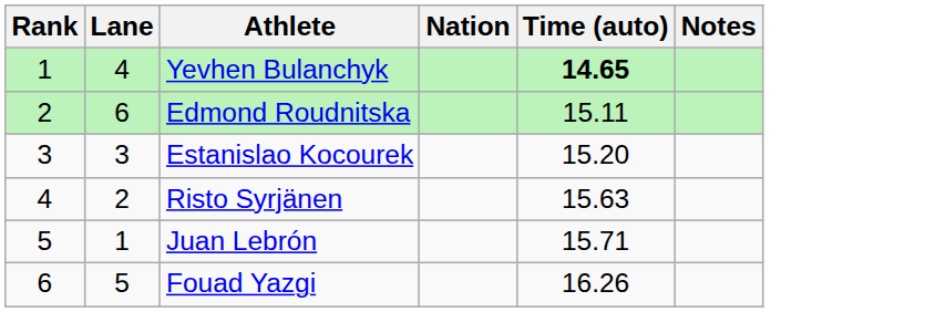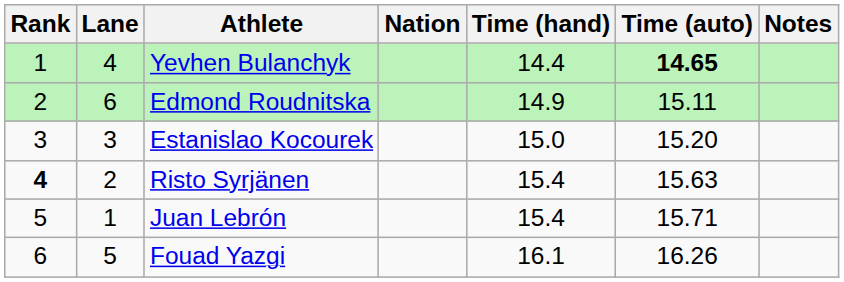 <table class="wikitable sortable" style="text-align:center">
 <tr>
 <th>Rank</th>
 <th>Lane</th>
 <th>Athlete</th>
 <th>Nation</th>
+<th>Time (hand)</th>
 <th>Time (auto)</th>
 <th>Notes</th>
 </tr>
 <tr bgcolor=bbf3bb>
 <td>1</td>
 <td>4</td>
 <td align=left><a href='#'>Yevhen Bulanchyk</a></td>
 <td align=left></td>
+<td>14.4</td>
 <td><strong>14.65</strong></td>
 <td></td>
 </tr>
 <tr bgcolor=bbf3bb>
 <td>2</td>
 <td>6</td>
 <td align=left><a href='#'>Edmond Roudnitska</a></td>
 <td align=left></td>
+<td>14.9</td>
 <td>15.11</td>
 <td></td>
 </tr>
 <tr>
 <td>3</td>
 <td>3</td>
 <td align=left><a href='#'>Estanislao Kocourek</a></td>
 <td align=left></td>
+<td>15.0</td>
 <td>15.20</td>
 <td></td>
 </tr>
 <tr>
-<td>4</td>
+<td><strong>4</strong></td>
 <td>2</td>
 <td align=left><a href='#'>Risto Syrjänen</a></td>
 <td align=left></td>
+<td>15.4</td>
 <td>15.63</td>
 <td></td>
 </tr>
 <tr>
 <td>5</td>
 <td>1</td>
 <td align=left><a href='#'>Juan Lebrón</a></td>
 <td align=left></td>
+<td>15.4</td>
 <td>15.71</td>
 <td></td>
 </tr>
 <tr>
 <td>6</td>
 <td>5</td>
 <td align=left><a href='#'>Fouad Yazgi</a></td>
 <td align=left></td>
+<td>16.1</td>
 <td>16.26</td>
 <td></td>
 </tr>
 </table>
